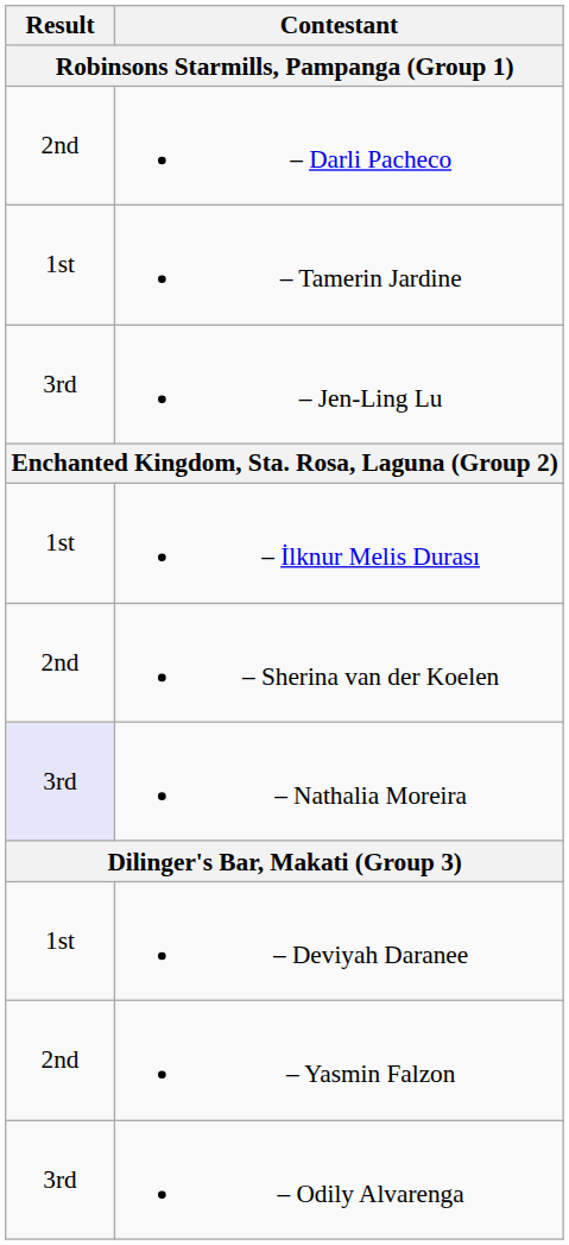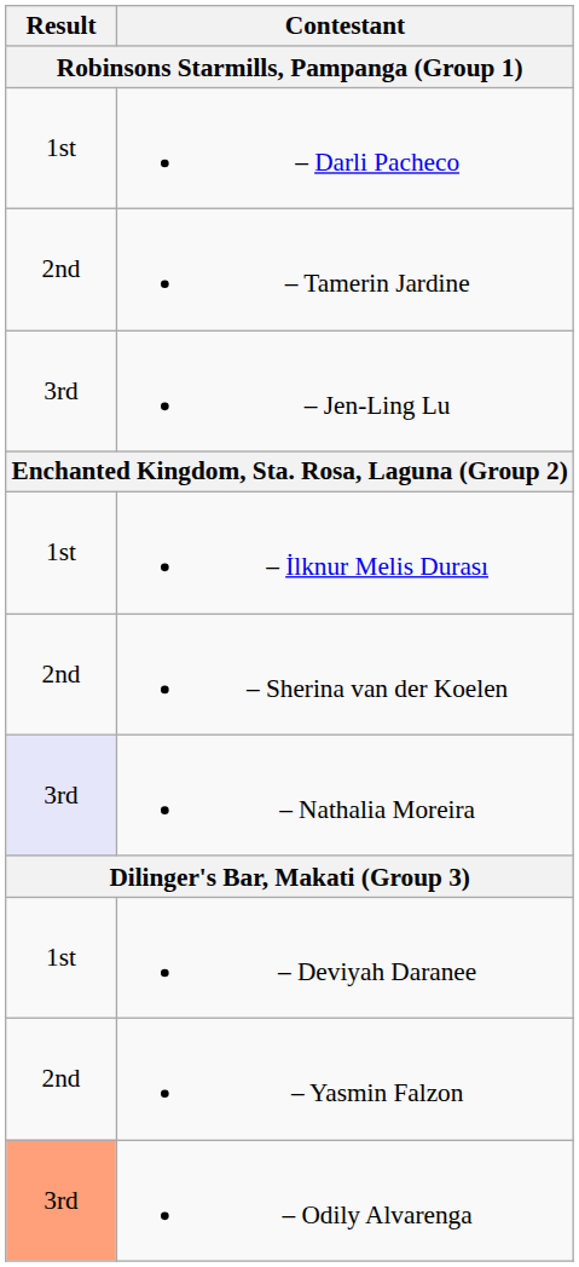 <table class="wikitable" style="text-align:center;">
 <tr>
 <th>Result</th>
 <th>Contestant</th>
 </tr>
 <tr>
 <th colspan=2>Robinsons Starmills, Pampanga (Group 1)</th>
 </tr>
 <tr>
-<td>2nd</td>
+<td>1st</td>
 <td><br><ul><li> – <a href='#'>Darli Pacheco</a></li></ul></td>
 </tr>
 <tr>
-<td>1st</td>
+<td>2nd</td>
 <td><br><ul><li> – Tamerin Jardine</li></ul></td>
 </tr>
 <tr>
 <td>3rd</td>
 <td><br><ul><li> – Jen-Ling Lu</li></ul></td>
 </tr>
 <tr>
 <th colspan=2>Enchanted Kingdom, Sta. Rosa, Laguna (Group 2)</th>
 </tr>
 <tr>
 <td>1st</td>
 <td><br><ul><li> – <a href='#'>İlknur Melis Durası</a></li></ul></td>
 </tr>
 <tr>
 <td>2nd</td>
 <td><br><ul><li> – Sherina van der Koelen</li></ul></td>
 </tr>
 <tr>
 <td style="background: lavender;">3rd</td>
 <td><br><ul><li> – Nathalia Moreira</li></ul></td>
 </tr>
 <tr>
 <th colspan=2>Dilinger's Bar, Makati (Group 3)</th>
 </tr>
 <tr>
 <td>1st</td>
 <td><br><ul><li> – Deviyah Daranee</li></ul></td>
 </tr>
 <tr>
 <td>2nd</td>
 <td><br><ul><li> – Yasmin Falzon</li></ul></td>
 </tr>
 <tr>
-<td>3rd</td>
+<td style="background: lightsalmon;">3rd</td>
 <td><br><ul><li> – Odily Alvarenga</li></ul></td>
 </tr>
 </table>
